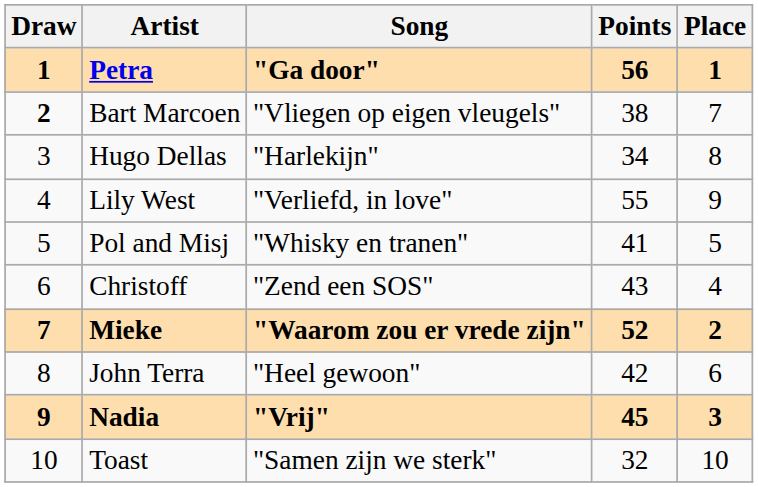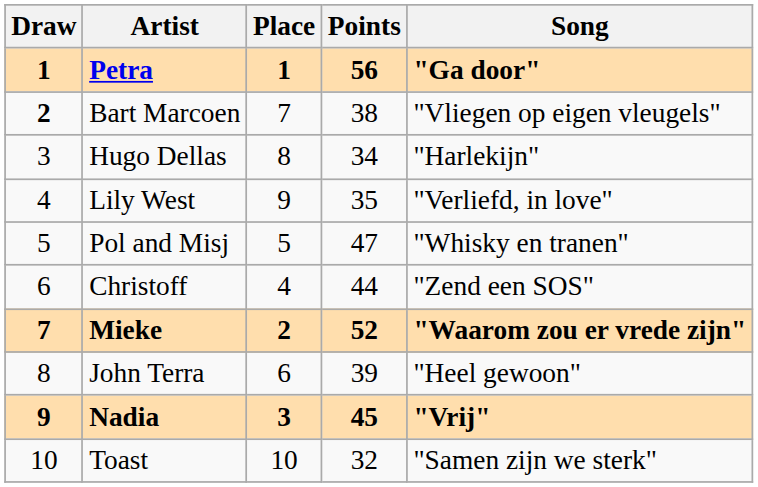 <table class="sortable wikitable" style="margin: 1em auto 1em auto; text-align:center">
 <tr>
 <th>Draw</th>
 <th>Artist</th>
+<th>Place</th>
+<th>Points</th>
 <th>Song</th>
-<th>Points</th>
-<th>Place</th>
 </tr>
 <tr style="font-weight:bold; background:navajowhite;">
 <td>1</td>
 <td align="left"><a href='#'>Petra</a></td>
+<td>1</td>
+<td>56</td>
 <td align="left">"Ga door"</td>
-<td>56</td>
-<td>1</td>
 </tr>
 <tr>
 <td><strong>2</strong></td>
 <td align="left">Bart Marcoen</td>
+<td>7</td>
+<td>38</td>
 <td align="left">"Vliegen op eigen vleugels"</td>
-<td>38</td>
-<td>7</td>
 </tr>
 <tr>
 <td>3</td>
 <td align="left">Hugo Dellas</td>
+<td>8</td>
+<td>34</td>
 <td align="left">"Harlekijn"</td>
-<td>34</td>
-<td>8</td>
 </tr>
 <tr>
 <td>4</td>
 <td align="left">Lily West</td>
+<td>9</td>
+<td>35</td>
 <td align="left">"Verliefd, in love"</td>
-<td>55</td>
-<td>9</td>
 </tr>
 <tr>
 <td>5</td>
 <td align="left">Pol and Misj</td>
+<td>5</td>
+<td>47</td>
 <td align="left">"Whisky en tranen"</td>
-<td>41</td>
-<td>5</td>
 </tr>
 <tr>
 <td>6</td>
 <td align="left">Christoff</td>
+<td>4</td>
+<td>44</td>
 <td align="left">"Zend een SOS"</td>
-<td>43</td>
-<td>4</td>
 </tr>
 <tr style="font-weight:bold; background:navajowhite;">
 <td>7</td>
 <td align="left">Mieke</td>
+<td>2</td>
+<td>52</td>
 <td align="left">"Waarom zou er vrede zijn"</td>
-<td>52</td>
-<td>2</td>
 </tr>
 <tr>
 <td>8</td>
 <td align="left">John Terra</td>
+<td>6</td>
+<td>39</td>
 <td align="left">"Heel gewoon"</td>
-<td>42</td>
-<td>6</td>
 </tr>
 <tr style="font-weight:bold; background:navajowhite;">
 <td>9</td>
 <td align="left">Nadia</td>
+<td>3</td>
+<td>45</td>
 <td align="left">"Vrij"</td>
-<td>45</td>
-<td>3</td>
 </tr>
 <tr>
 <td>10</td>
 <td align="left">Toast</td>
+<td>10</td>
+<td>32</td>
 <td align="left">"Samen zijn we sterk"</td>
-<td>32</td>
-<td>10</td>
 </tr>
 </table>
